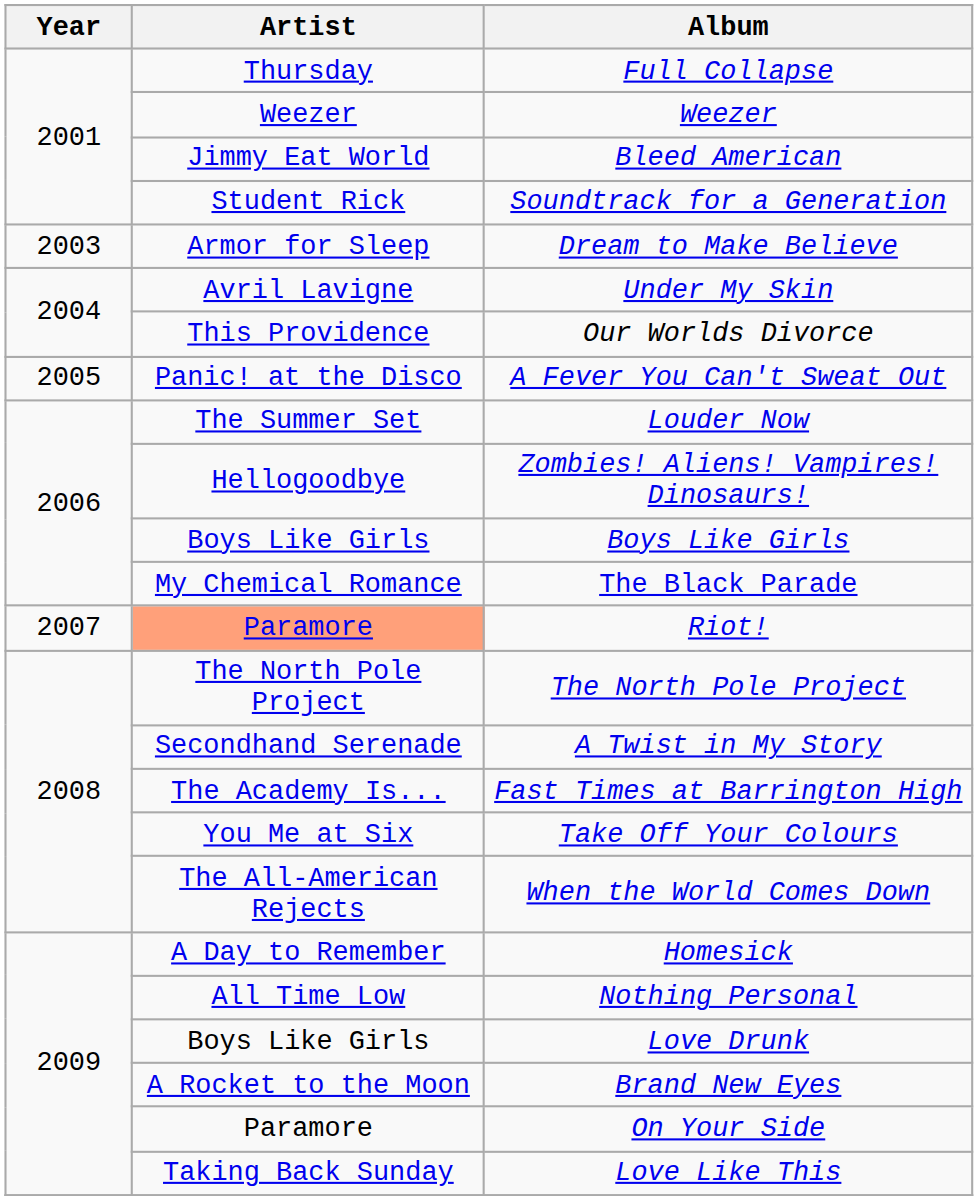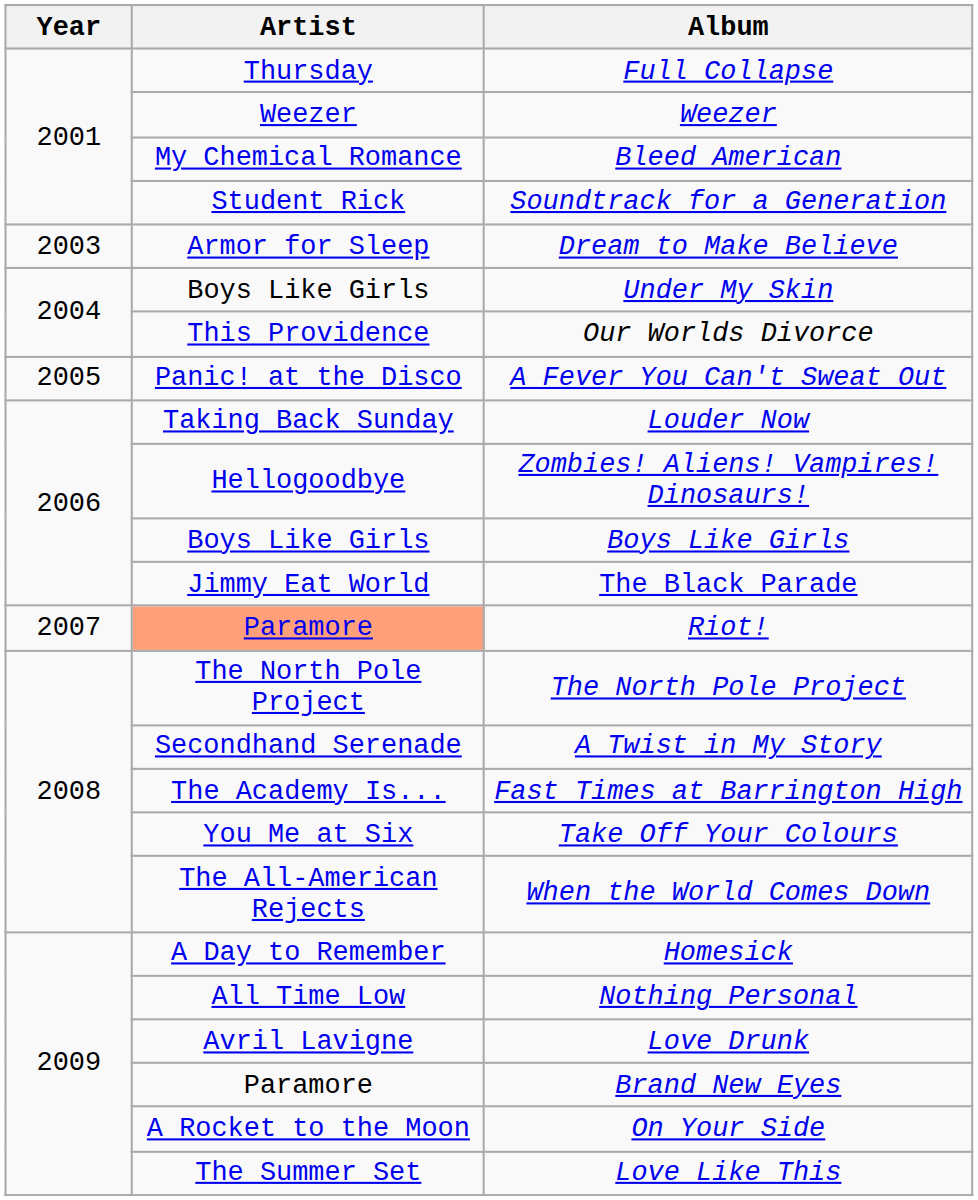 <table class="wikitable" style="margin:auto; text-align:center;" width="75%">
 <tr>
 <th scope="col" style="width:50px;">Year</th>
 <th scope="col" style="width:150px;">Artist</th>
 <th scope="col" style="width:210px;">Album</th>
 </tr>
 <tr>
 <td rowspan="4">2001</td>
 <td><a href='#'>Thursday</a></td>
 <td><em><a href='#'>Full Collapse</a></em></td>
 </tr>
 <tr>
 <td><a href='#'>Weezer</a></td>
 <td><em><a href='#'>Weezer</a></em></td>
 </tr>
 <tr>
-<td><a href='#'>Jimmy Eat World</a></td>
+<td><a href='#'>My Chemical Romance</a></td>
 <td><em><a href='#'>Bleed American</a></em></td>
 </tr>
 <tr>
 <td><a href='#'>Student Rick</a></td>
 <td><em><a href='#'>Soundtrack for a Generation</a></em></td>
 </tr>
 <tr>
 <td>2003</td>
 <td><a href='#'>Armor for Sleep</a></td>
 <td><em><a href='#'>Dream to Make Believe</a></em></td>
 </tr>
 <tr>
 <td rowspan="2">2004</td>
-<td><a href='#'>Avril Lavigne</a></td>
+<td>Boys Like Girls</td>
 <td><em><a href='#'>Under My Skin</a></em></td>
 </tr>
 <tr>
 <td><a href='#'>This Providence</a></td>
 <td><em>Our Worlds Divorce</em></td>
 </tr>
 <tr>
 <td>2005</td>
 <td><a href='#'>Panic! at the Disco</a></td>
 <td><em><a href='#'>A Fever You Can't Sweat Out</a></em></td>
 </tr>
 <tr>
 <td rowspan="4">2006</td>
-<td><a href='#'>The Summer Set</a></td>
+<td><a href='#'>Taking Back Sunday</a></td>
 <td><em><a href='#'>Louder Now</a></em></td>
 </tr>
 <tr>
 <td><a href='#'>Hellogoodbye</a></td>
 <td><em><a href='#'>Zombies! Aliens! Vampires! Dinosaurs!</a></em></td>
 </tr>
 <tr>
 <td><a href='#'>Boys Like Girls</a></td>
 <td><em><a href='#'>Boys Like Girls</a></em></td>
 </tr>
 <tr>
-<td><a href='#'>My Chemical Romance</a></td>
+<td><a href='#'>Jimmy Eat World</a></td>
 <td><a href='#'>The Black Parade</a></td>
 </tr>
 <tr>
 <td>2007</td>
 <td style="background: lightsalmon;"><a href='#'>Paramore</a></td>
 <td><em><a href='#'>Riot!</a></em></td>
 </tr>
 <tr>
 <td rowspan="5">2008</td>
 <td><a href='#'>The North Pole Project</a></td>
 <td><em><a href='#'>The North Pole Project</a></em></td>
 </tr>
 <tr>
 <td><a href='#'>Secondhand Serenade</a></td>
 <td><em><a href='#'>A Twist in My Story</a></em></td>
 </tr>
 <tr>
 <td><a href='#'>The Academy Is...</a></td>
 <td><em><a href='#'>Fast Times at Barrington High</a></em></td>
 </tr>
 <tr>
 <td><a href='#'>You Me at Six</a></td>
 <td><em><a href='#'>Take Off Your Colours</a></em></td>
 </tr>
 <tr>
 <td><a href='#'>The All-American Rejects</a></td>
 <td><em><a href='#'>When the World Comes Down</a></em></td>
 </tr>
 <tr>
 <td rowspan="6">2009</td>
 <td><a href='#'>A Day to Remember</a></td>
 <td><em><a href='#'>Homesick</a></em></td>
 </tr>
 <tr>
 <td><a href='#'>All Time Low</a></td>
 <td><em><a href='#'>Nothing Personal</a></em></td>
 </tr>
 <tr>
-<td>Boys Like Girls</td>
+<td><a href='#'>Avril Lavigne</a></td>
 <td><em><a href='#'>Love Drunk</a></em></td>
 </tr>
 <tr>
-<td><a href='#'>A Rocket to the Moon</a></td>
+<td>Paramore</td>
 <td><em><a href='#'>Brand New Eyes</a></em></td>
 </tr>
 <tr>
-<td>Paramore</td>
+<td><a href='#'>A Rocket to the Moon</a></td>
 <td><em><a href='#'>On Your Side</a></em></td>
 </tr>
 <tr>
-<td><a href='#'>Taking Back Sunday</a></td>
+<td><a href='#'>The Summer Set</a></td>
 <td><em><a href='#'>Love Like This</a></em></td>
 </tr>
 <tr>
 </tr>
 </table>
